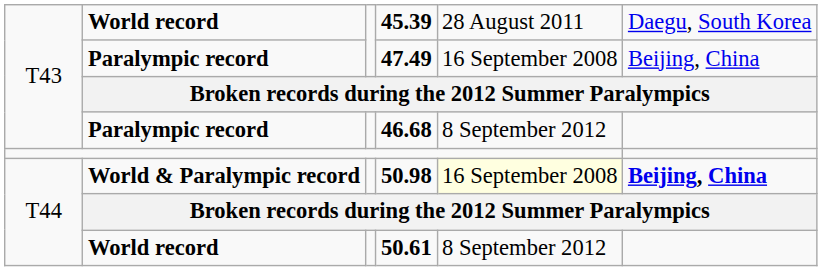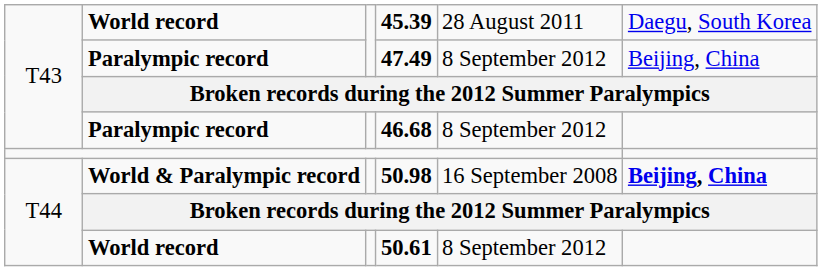 <table class="wikitable">
 <tr>
 <td rowspan="4" style="width:3em; text-align:center">T43</td>
 <td><strong>World record</strong></td>
 <td rowspan = "2"></td>
 <td><strong>45.39</strong></td>
 <td>28 August 2011</td>
 <td><a href='#'>Daegu</a>, <a href='#'>South Korea</a></td>
 </tr>
 <tr>
 <td><strong>Paralympic record</strong></td>
 <td><strong>47.49</strong></td>
-<td>16 September 2008</td>
+<td>8 September 2012</td>
 <td><a href='#'>Beijing</a>, <a href='#'>China</a></td>
 </tr>
 <tr>
 <th colspan="5">Broken records during the 2012 Summer Paralympics</th>
 </tr>
 <tr>
 <td><strong>Paralympic record</strong></td>
 <td></td>
 <td><strong>46.68</strong></td>
 <td>8 September 2012</td>
 <td></td>
 </tr>
 <tr>
 <td colspan="5"></td>
 </tr>
 <tr>
 <td rowspan="3" style="width:3em; text-align:center">T44</td>
 <td><strong>World & Paralympic record</strong></td>
 <td></td>
 <td><strong>50.98</strong></td>
-<td style="background: lightyellow;">16 September 2008</td>
+<td>16 September 2008</td>
 <td><strong><a href='#'>Beijing</a>, <a href='#'>China</a></strong></td>
 </tr>
 <tr>
 <th colspan="5">Broken records during the 2012 Summer Paralympics</th>
 </tr>
 <tr>
 <td><strong>World record</strong></td>
 <td></td>
 <td><strong>50.61</strong></td>
 <td>8 September 2012</td>
 <td></td>
 </tr>
 </table>
